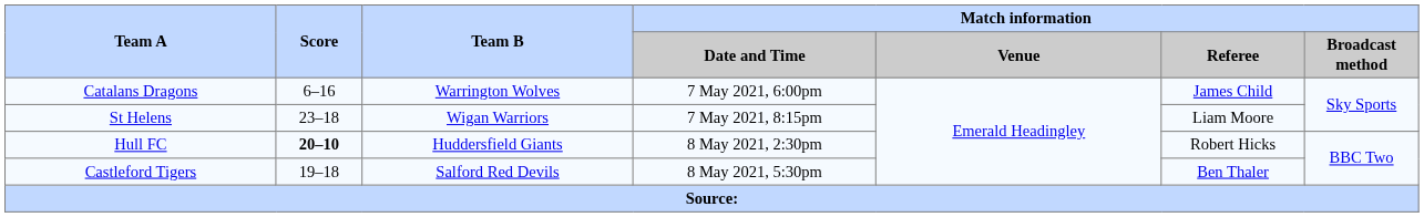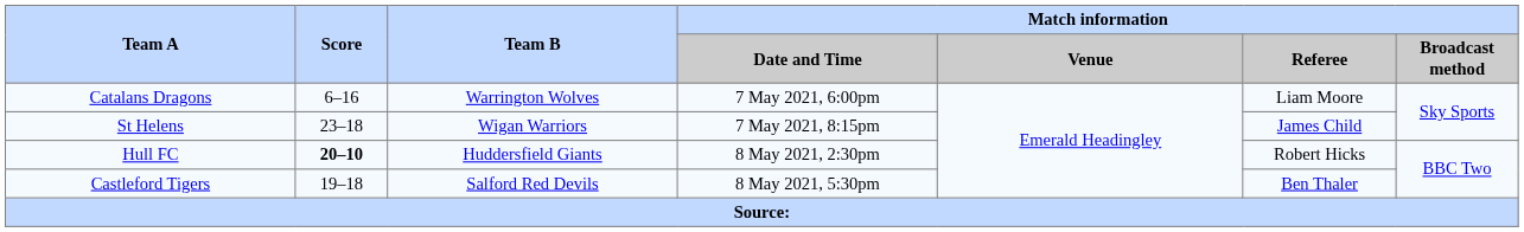 <table border=1 style="border-collapse:collapse; font-size:90%; text-align:center"; cellpadding=3 cellspacing=0 width=100%>
 <tr style="background:#C1D8ff;">
 <th scope="col" rowspan=2 width=19%>Team A</th>
 <th scope="col" rowspan=2 width=6%>Score</th>
 <th scope="col" rowspan=2 width=19%>Team B</th>
 <th colspan=4>Match information</th>
 </tr>
 <tr style="background:#CCCCCC;">
 <th scope="col" width=17%>Date and Time</th>
 <th scope="col" width=20%>Venue</th>
 <th scope="col" width=10%>Referee</th>
 <th scope="col" width=8%>Broadcast method</th>
 </tr>
 <tr style="background:#F5FAFF;">
 <td> <a href='#'>Catalans Dragons</a></td>
 <td>6–16</td>
 <td> <a href='#'>Warrington Wolves</a></td>
 <td>7 May 2021, 6:00pm</td>
 <td rowspan=4><a href='#'>Emerald Headingley</a></td>
-<td><a href='#'>James Child</a></td>
+<td>Liam Moore</td>
 <td rowspan=2><a href='#'>Sky Sports</a></td>
 </tr>
 <tr style="background:#F5FAFF;">
 <td> <a href='#'>St Helens</a></td>
 <td>23–18</td>
 <td> <a href='#'>Wigan Warriors</a></td>
 <td>7 May 2021, 8:15pm</td>
-<td>Liam Moore</td>
+<td><a href='#'>James Child</a></td>
 </tr>
 <tr style="background:#F5FAFF;">
 <td> <a href='#'>Hull FC</a></td>
 <td><strong>20–10</strong></td>
 <td> <a href='#'>Huddersfield Giants</a></td>
 <td>8 May 2021, 2:30pm</td>
 <td>Robert Hicks</td>
 <td rowspan=2><a href='#'>BBC Two</a></td>
 </tr>
 <tr style="background:#F5FAFF;">
 <td> <a href='#'>Castleford Tigers</a></td>
 <td>19–18</td>
 <td> <a href='#'>Salford Red Devils</a></td>
 <td>8 May 2021, 5:30pm</td>
 <td><a href='#'>Ben Thaler</a></td>
 </tr>
 <tr style="background:#C1D8ff;">
 <th colspan=7>Source:</th>
 </tr>
 </table>
